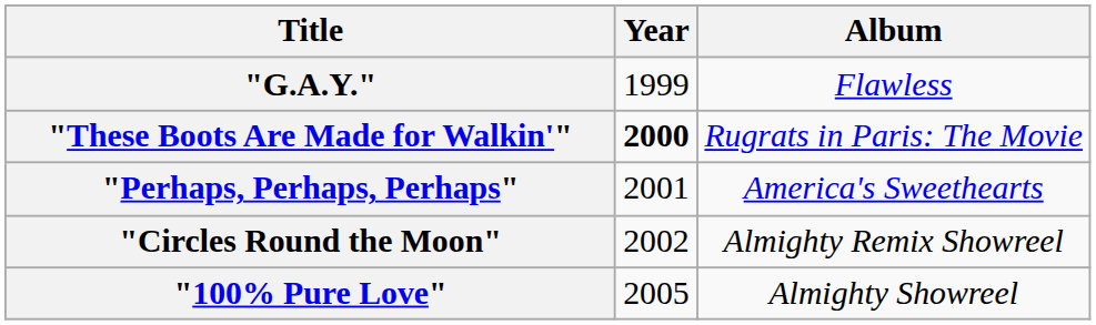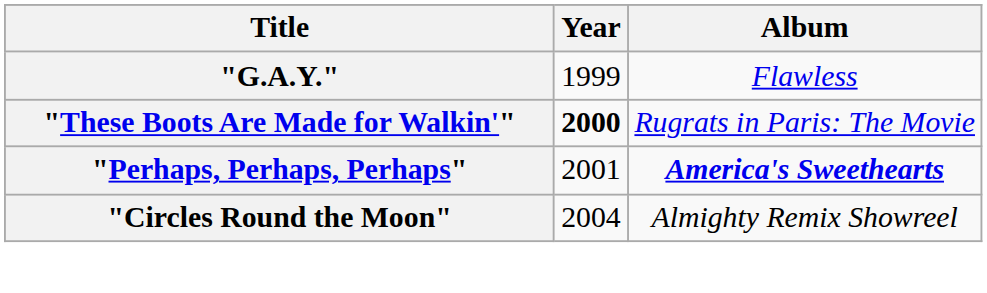 <table class="wikitable plainrowheaders" style="text-align:center;">
 <tr>
 <th scope="col" style="width:18em;">Title</th>
 <th scope="col">Year</th>
 <th scope="col">Album</th>
 </tr>
 <tr>
 <th scope="row">"G.A.Y."</th>
 <td>1999</td>
 <td><em><a href='#'>Flawless</a></em></td>
 </tr>
 <tr>
 <th scope="row">"<a href='#'>These Boots Are Made for Walkin'</a>"</th>
 <td><strong>2000</strong></td>
 <td><em><a href='#'>Rugrats in Paris: The Movie</a></em></td>
 </tr>
 <tr>
 <th scope="row">"<a href='#'>Perhaps, Perhaps, Perhaps</a>"</th>
 <td>2001</td>
-<td><em><a href='#'>America's Sweethearts</a></em></td>
+<td><strong><em><a href='#'>America's Sweethearts</a></em></strong></td>
 </tr>
 <tr>
 <th scope="row">"Circles Round the Moon"</th>
-<td>2002</td>
+<td>2004</td>
 <td><em>Almighty Remix Showreel</em></td>
 </tr>
-<tr>
-<th scope="row">"<a href='#'>100% Pure Love</a>"</th>
-<td>2005</td>
-<td><em>Almighty Showreel</em></td>
-</tr>
 </table>
